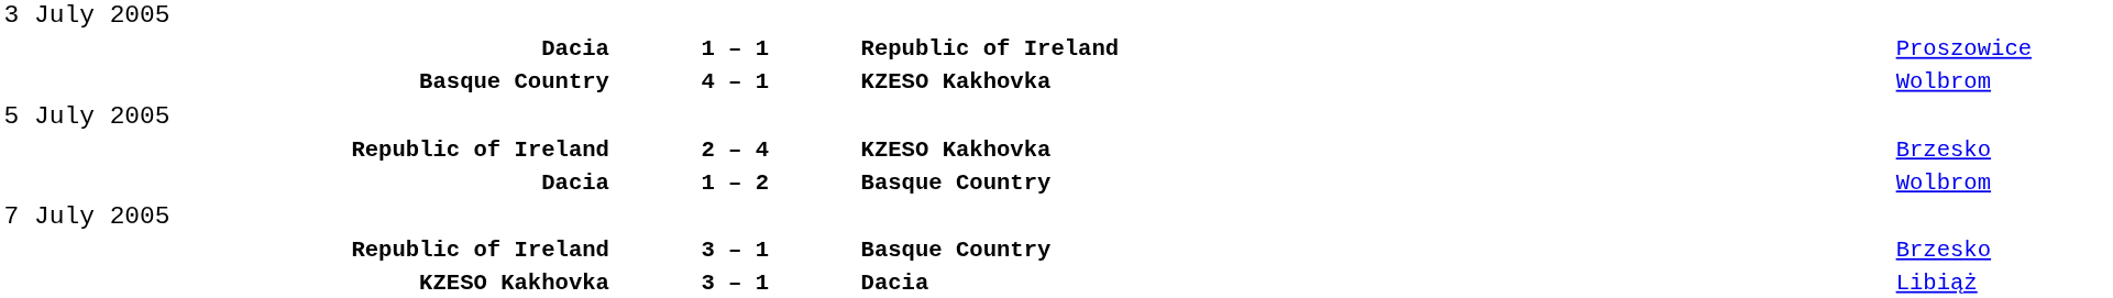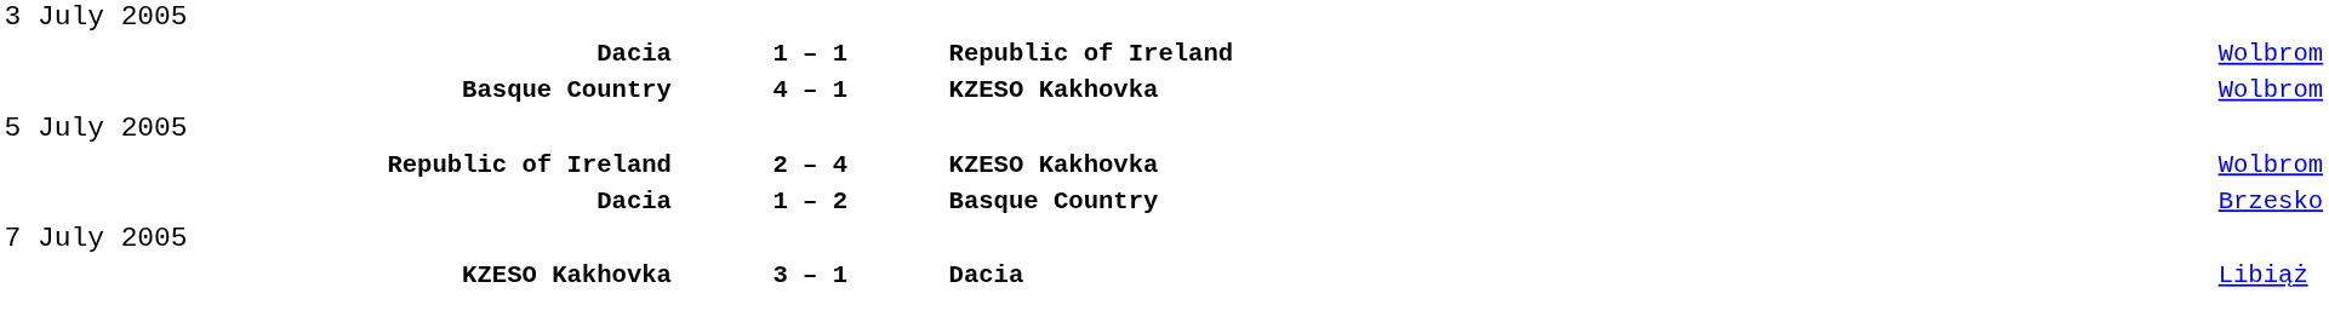 <table width=100% cellspacing=1>
 <tr>
 <th width=25%></th>
 <th width=10%></th>
 <th></th>
 </tr>
 <tr>
 <td>3 July 2005</td>
 </tr>
 <tr style=font-size:90%>
 <td align=right><strong>Dacia</strong></td>
 <td align=center><strong>1 – 1</strong></td>
 <td><strong>Republic of Ireland</strong></td>
-<td><a href='#'>Proszowice</a></td>
+<td><a href='#'>Wolbrom</a></td>
 </tr>
 <tr style=font-size:90%>
 <td align=right><strong>Basque Country</strong></td>
 <td align=center><strong>4 – 1</strong></td>
 <td><strong>KZESO Kakhovka</strong></td>
 <td><a href='#'>Wolbrom</a></td>
 </tr>
 <tr>
 <td>5 July 2005</td>
 </tr>
 <tr style=font-size:90%>
 <td align=right><strong>Republic of Ireland</strong></td>
 <td align=center><strong>2 – 4</strong></td>
 <td><strong>KZESO Kakhovka</strong></td>
-<td><a href='#'>Brzesko</a></td>
+<td><a href='#'>Wolbrom</a></td>
 </tr>
 <tr style=font-size:90%>
 <td align=right><strong>Dacia</strong></td>
 <td align=center><strong>1 – 2</strong></td>
 <td><strong>Basque Country</strong></td>
-<td><a href='#'>Wolbrom</a></td>
+<td><a href='#'>Brzesko</a></td>
 </tr>
 <tr>
 <td>7 July 2005</td>
-</tr>
-<tr style=font-size:90%>
-<td align=right><strong>Republic of Ireland</strong></td>
-<td align=center><strong>3 – 1</strong></td>
-<td><strong>Basque Country</strong></td>
-<td><a href='#'>Brzesko</a></td>
 </tr>
 <tr style=font-size:90%>
 <td align=right><strong>KZESO Kakhovka</strong></td>
 <td align=center><strong>3 – 1</strong></td>
 <td><strong>Dacia</strong></td>
 <td><a href='#'>Libiąż</a></td>
 </tr>
 </table>
